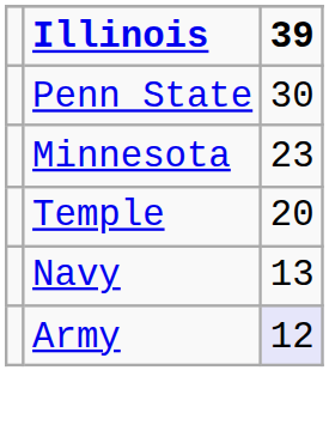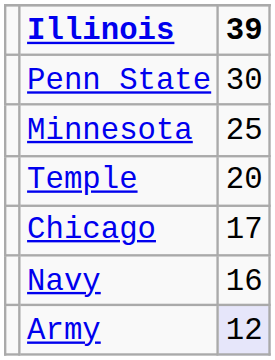 <table class="wikitable sortable" style="text-align:center">
 <tr>
 </tr>
 <tr>
 <td></td>
 <td align=left><strong><a href='#'>Illinois</a></strong></td>
 <td><strong>39</strong></td>
 </tr>
 <tr>
 <td></td>
 <td align=left><a href='#'>Penn State</a></td>
 <td>30</td>
 </tr>
 <tr>
 <td></td>
 <td align=left><a href='#'>Minnesota</a></td>
-<td>23</td>
+<td>25</td>
 </tr>
 <tr>
 <td></td>
 <td align=left><a href='#'>Temple</a></td>
 <td>20</td>
 </tr>
 <tr>
 <td></td>
+<td align=left><a href='#'>Chicago</a></td>
+<td>17</td>
+</tr>
+<tr>
+<td></td>
 <td align=left><a href='#'>Navy</a></td>
-<td>13</td>
+<td>16</td>
 </tr>
 <tr>
 <td></td>
 <td align=left><a href='#'>Army</a></td>
 <td style="background: lavender;">12</td>
 </tr>
 </table>
